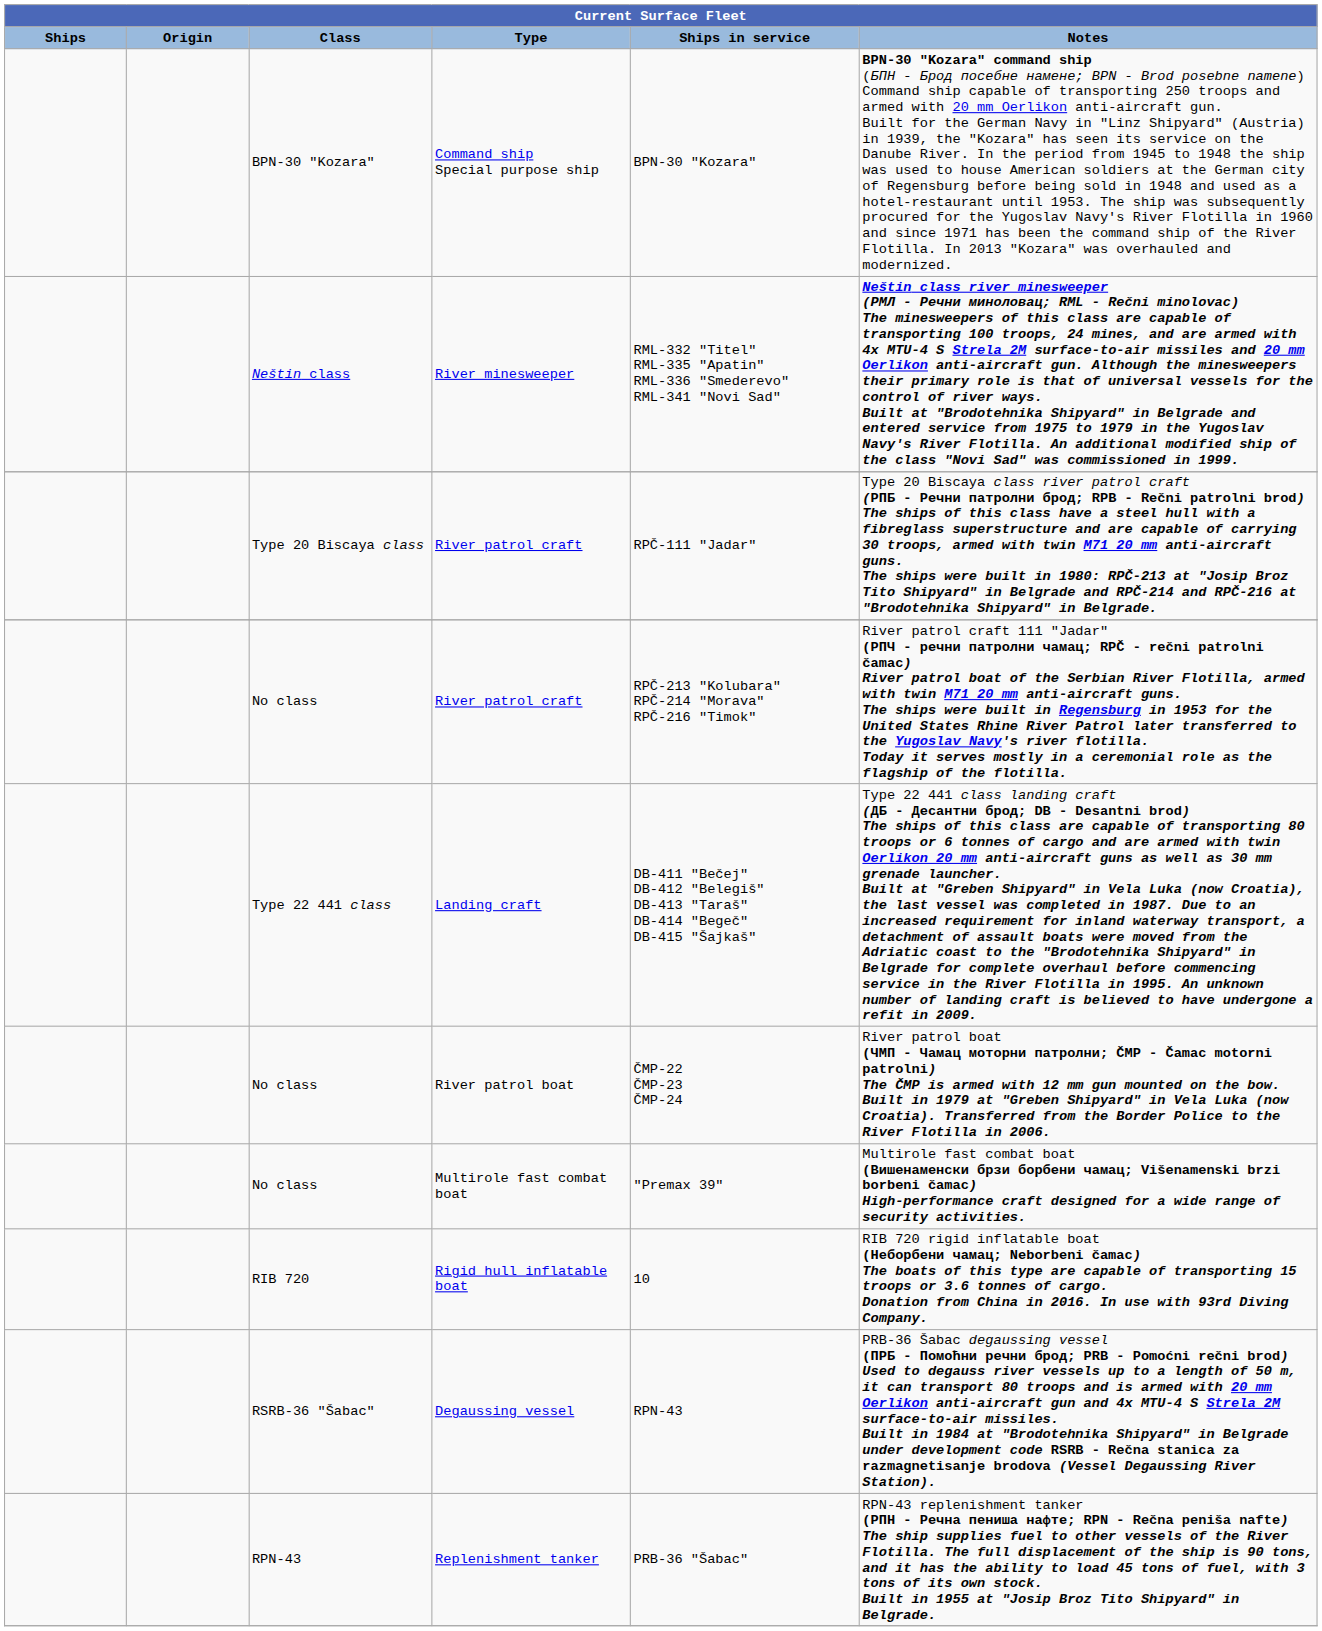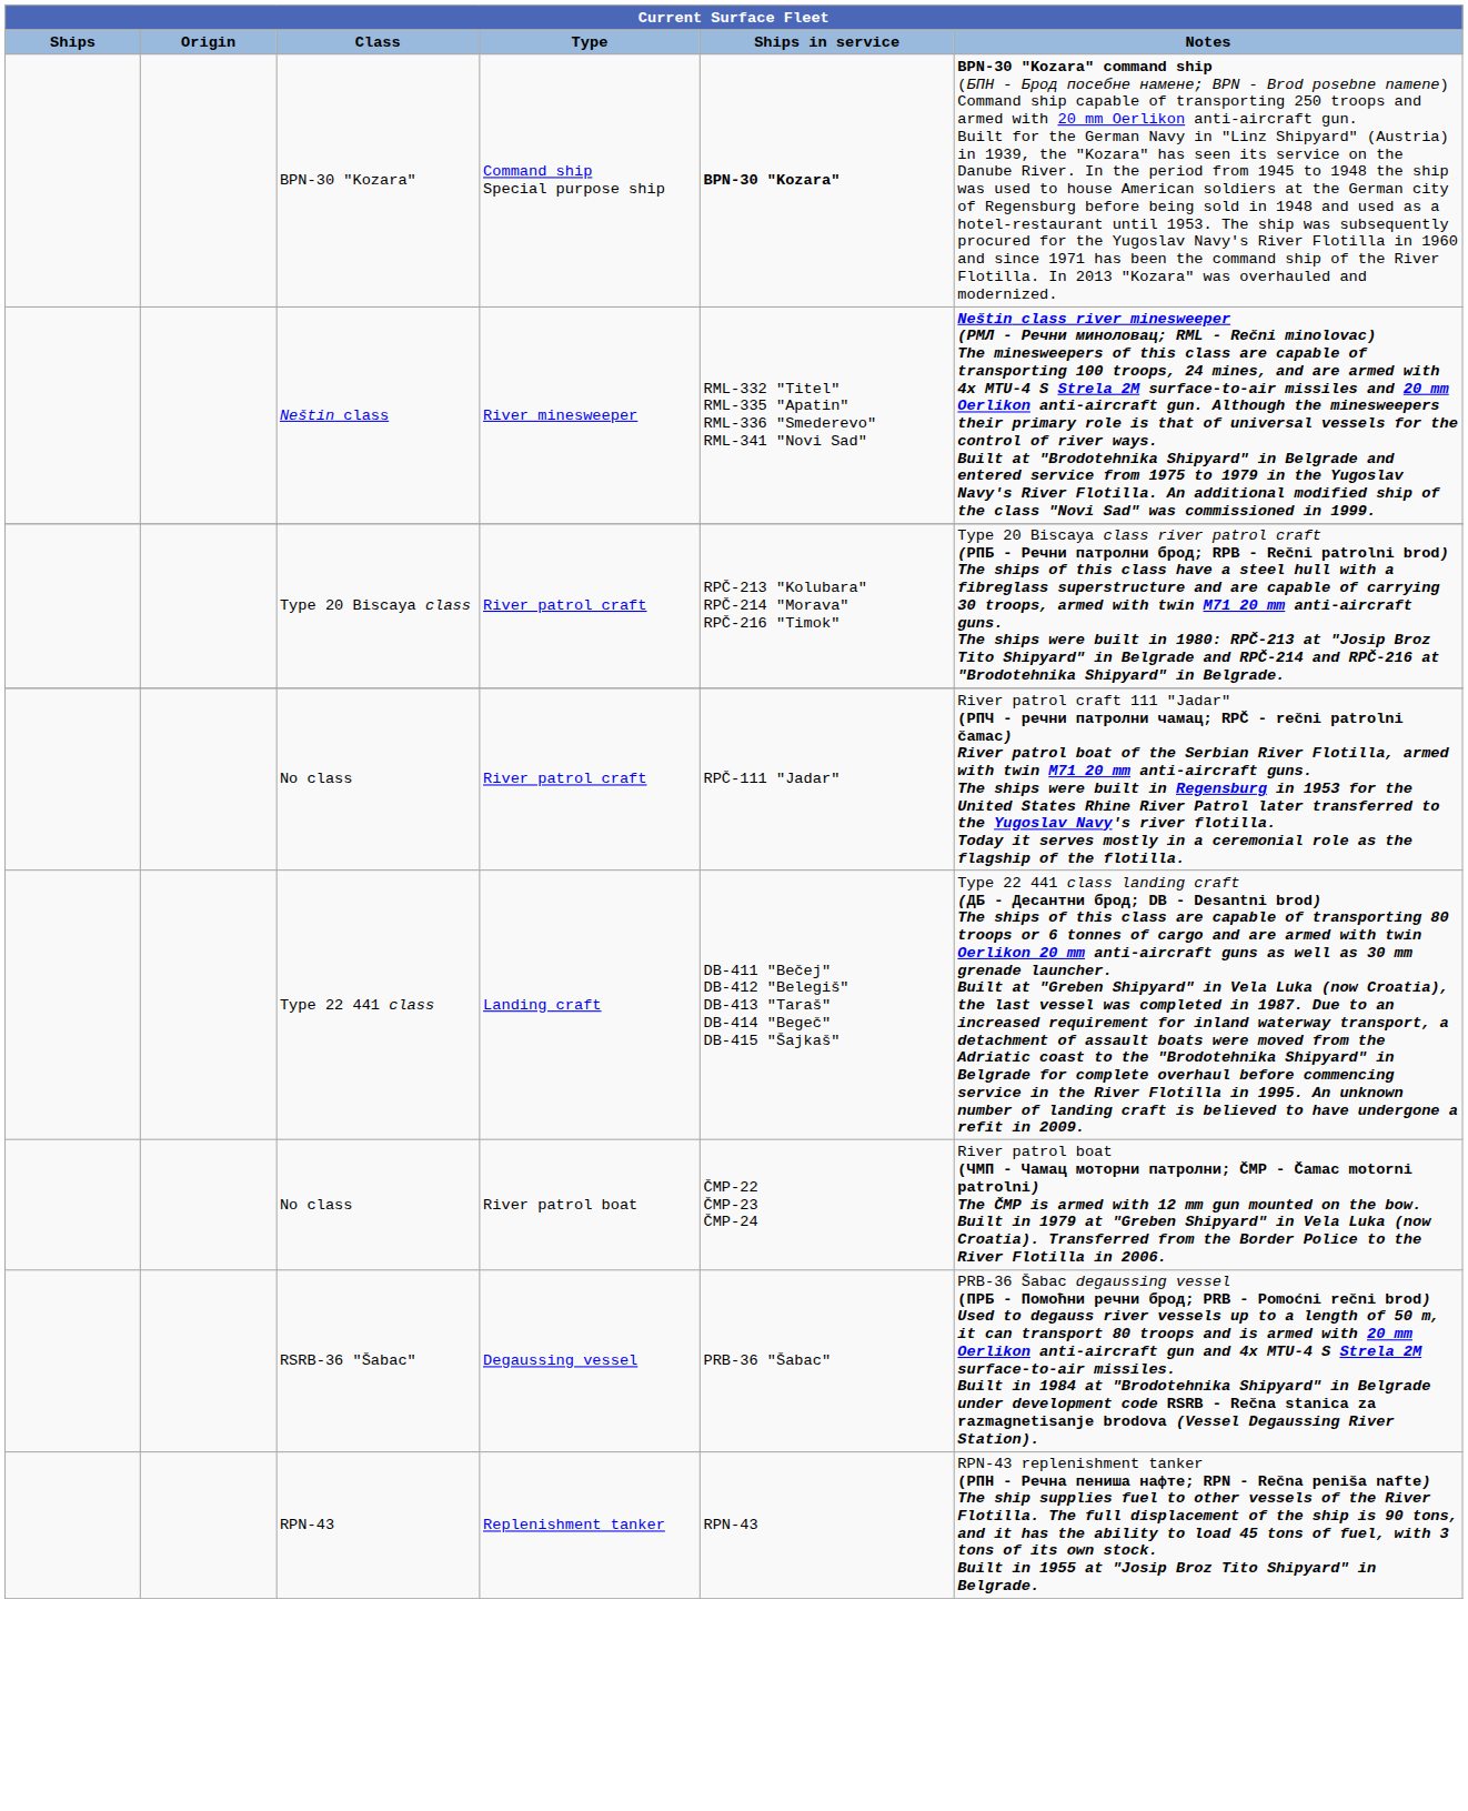 <table class="wikitable">
 <tr>
 <th colspan="6" style="text-align:center; background:#4B68B8; color:white">Current Surface Fleet</th>
 </tr>
 <tr>
 <th style="text-align: center; width:8%; background:#99BADD">Ships</th>
 <th style="text-align: center; width:8%; background:#99BADD">Origin</th>
 <th style="text-align: center; width:12%; background:#99BADD">Class</th>
 <th style="text-align: center; width:13%; background:#99BADD">Type</th>
 <th style="text-align: center; width:15%; background:#99BADD">Ships in service</th>
 <th style="text-align: center;width:30%; background:#99BADD">Notes</th>
 </tr>
 <tr>
 <td></td>
 <td></td>
 <td>BPN-30 "Kozara"</td>
 <td><a href='#'>Command ship</a><br>Special purpose ship</td>
-<td>BPN-30 "Kozara"</td>
+<td><strong>BPN-30 "Kozara"</strong></td>
 <td><strong>BPN-30 "Kozara" command ship</strong><br>(<em>БПН - Брод посебне намене; BPN - Brod posebne namene</em>)<br>Command ship capable of transporting 250 troops and armed with <a href='#'>20 mm Oerlikon</a> anti-aircraft gun.<br>Built for the German Navy in "Linz Shipyard" (Austria) in 1939, the "Kozara" has seen its service on the Danube River. In the period from 1945 to 1948 the ship was used to house American soldiers at the German city of Regensburg before being sold in 1948 and used as a hotel-restaurant until 1953. The ship was subsequently procured for the Yugoslav Navy's River Flotilla in 1960 and since 1971 has been the command ship of the River Flotilla. In 2013 "Kozara" was overhauled and modernized.</td>
 </tr>
 <tr>
 <td></td>
 <td></td>
 <td><a href='#'><em>Neštin</em> class</a></td>
 <td><a href='#'>River minesweeper</a></td>
 <td>RML-332 "Titel"<br>RML-335 "Apatin"<br>RML-336 "Smederevo"<br>RML-341 "Novi Sad"</td>
 <td><a href='#'><strong><em>Neštin<em> class river minesweeper<strong></a><br>(</em>РМЛ - Речни миноловац; RML - Rečni minolovac<em>)<br>The minesweepers of this class are capable of transporting 100 troops, 24 mines, and are armed with 4x MTU-4 S <a href='#'>Strela 2M</a> surface-to-air missiles and <a href='#'>20 mm Oerlikon</a> anti-aircraft gun. Although the minesweepers their primary role is that of universal vessels for the control of river ways.<br>Built at "Brodotehnika Shipyard" in Belgrade and entered service from 1975 to 1979 in the Yugoslav Navy's River Flotilla. An additional modified ship of the class "Novi Sad" was commissioned in 1999.</td>
 </tr>
 <tr>
 </tr>
 <tr>
 <td></td>
 <td></td>
 <td>Type 20 </em>Biscaya<em> class</td>
 <td><a href='#'>River patrol craft</a></td>
-<td>RPČ-111 "Jadar"</td>
+<td>RPČ-213 "Kolubara"<br>RPČ-214 "Morava"<br>RPČ-216 "Timok"</td>
 <td></strong>Type 20 </em>Biscaya<em> class river patrol craft<strong><br>(</em>РПБ - Речни патролни брод; RPB - Rečni patrolni brod<em>)<br>The ships of this class have a steel hull with a fibreglass superstructure and are capable of carrying 30 troops, armed with twin <a href='#'>M71 20 mm</a> anti-aircraft guns.<br>The ships were built in 1980: RPČ-213 at "Josip Broz Tito Shipyard" in Belgrade and RPČ-214 and RPČ-216 at "Brodotehnika Shipyard" in Belgrade.</td>
 </tr>
 <tr>
 </tr>
 <tr>
 <td></td>
 <td></td>
 <td>No class</td>
 <td><a href='#'>River patrol craft</a></td>
-<td>RPČ-213 "Kolubara"<br>RPČ-214 "Morava"<br>RPČ-216 "Timok"</td>
+<td>RPČ-111 "Jadar"</td>
 <td></strong>River patrol craft 111 "Jadar"<strong><br>(</em>РПЧ - речни патролни чамац; RPČ - rečni patrolni čamac<em>)<br>River patrol boat of the Serbian River Flotilla, armed with twin <a href='#'>M71 20 mm</a> anti-aircraft guns.<br>The ships were built in <a href='#'>Regensburg</a> in 1953 for the United States Rhine River Patrol later transferred to the <a href='#'>Yugoslav Navy</a>'s river flotilla.<br>Today it serves mostly in a ceremonial role as the flagship of the flotilla.</td>
 </tr>
 <tr>
 <td></td>
 <td></td>
 <td>Type 22 </em>441<em> class</td>
 <td><a href='#'>Landing craft</a></td>
 <td>DB-411 "Bečej"<br>DB-412 "Belegiš"<br>DB-413 "Taraš"<br>DB-414 "Begeč"<br>DB-415 "Šajkaš"</td>
 <td></strong>Type 22 </em>441<em> class landing craft<strong><br>(</em>ДБ - Десантни брод; DB - Desantni brod<em>)<br>The ships of this class are capable of transporting 80 troops or 6 tonnes of cargo and are armed with twin <a href='#'>Oerlikon 20 mm</a> anti-aircraft guns as well as 30 mm grenade launcher.<br>Built at "Greben Shipyard" in Vela Luka (now Croatia), the last vessel was completed in 1987. Due to an increased requirement for inland waterway transport, a detachment of assault boats were moved from the Adriatic coast to the "Brodotehnika Shipyard" in Belgrade for complete overhaul before commencing service in the River Flotilla in 1995. An unknown number of landing craft is believed to have undergone a refit in 2009.</td>
 </tr>
 <tr>
 <td></td>
 <td></td>
 <td>No class</td>
 <td>River patrol boat</td>
 <td>ČMP-22<br>ČMP-23<br>ČMP-24</td>
 <td></strong>River patrol boat<strong><br>(</em>ЧМП - Чамац моторни патролни; ČMP - Čamac motorni patrolni<em>)<br>The ČMP is armed with 12 mm gun mounted on the bow.<br>Built in 1979 at "Greben Shipyard" in Vela Luka (now Croatia). Transferred from the Border Police to the River Flotilla in 2006.</td>
 </tr>
 <tr>
 <td></td>
 <td></td>
-<td>No class</td>
-<td>Multirole fast combat boat</td>
-<td>"Premax 39"</td>
-<td></strong>Multirole fast combat boat<strong><br>(</em>Вишенаменски брзи борбени чамац; Višenamenski brzi borbeni čamac<em>)<br>High-performance craft designed for a wide range of security activities.</td>
-</tr>
-<tr>
-<td></td>
-<td></td>
-<td>RIB 720</td>
-<td><a href='#'>Rigid hull inflatable boat</a></td>
-<td>10</td>
-<td></strong>RIB 720 rigid inflatable boat<strong><br>(</em>Неборбени чамац; Neborbeni čamac<em>)<br>The boats of this type are capable of transporting 15 troops or 3.6 tonnes of cargo.<br>Donation from China in 2016. In use with 93rd Diving Company.</td>
-</tr>
-<tr>
-<td></td>
-<td></td>
 <td>RSRB-36 "Šabac"</td>
 <td><a href='#'>Degaussing vessel</a></td>
-<td>RPN-43</td>
+<td>PRB-36 "Šabac"</td>
 <td></strong>PRB-36 </em>Šabac<em> degaussing vessel<strong><br></em>(ПРБ - Помоћни речни брод; PRB - Pomoćni rečni brod<em>)<br>Used to degauss river vessels up to a length of 50 m, it can transport 80 troops and is armed with <a href='#'>20 mm Oerlikon</a> anti-aircraft gun and 4x MTU-4 S <a href='#'>Strela 2M</a> surface-to-air missiles.<br>Built in 1984 at "Brodotehnika Shipyard" in Belgrade under development code </em>RSRB - Rečna stanica za razmagnetisanje brodova<em> (Vessel Degaussing River Station).</td>
 </tr>
 <tr>
 <td></td>
 <td></td>
 <td>RPN-43</td>
 <td><a href='#'>Replenishment tanker</a></td>
-<td>PRB-36 "Šabac"</td>
+<td>RPN-43</td>
 <td></strong>RPN-43 replenishment tanker<strong><br>(</em>РПН - Речна пениша нафте; RPN - Rečna peniša nafte<em>)<br>The ship supplies fuel to other vessels of the River Flotilla. The full displacement of the ship is 90 tons, and it has the ability to load 45 tons of fuel, with 3 tons of its own stock.<br>Built in 1955 at "Josip Broz Tito Shipyard" in Belgrade.</td>
 </tr>
 <tr>
 </tr>
 </table>
